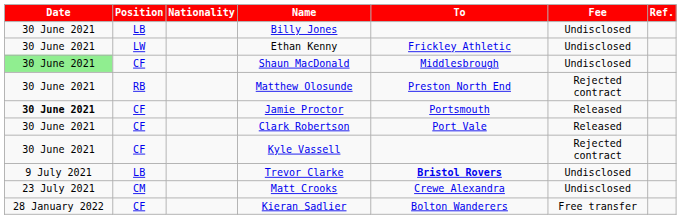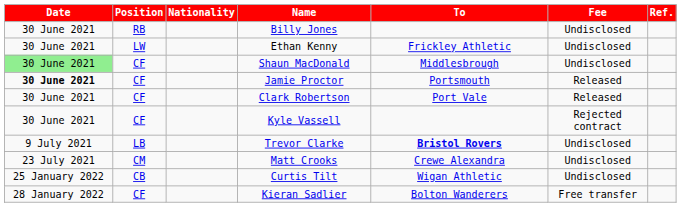 <table class="wikitable"  style="text-align:center; font-size:90%; ">
 <tr>
 <th style="background:red;color:white; width:120px;">Date</th>
 <th style="background:red;color:white; width:50px;">Position</th>
 <th style="background:red;color:white; width:50px;">Nationality</th>
 <th style="background:red;color:white; width:150px;">Name</th>
 <th style="background:red;color:white; width:200px;">To</th>
 <th style="background:red;color:white; width:110px;">Fee</th>
 <th style="background:red;color:white; width:25px;">Ref.</th>
 </tr>
 <tr>
 <td>30 June 2021</td>
-<td><a href='#'>LB</a></td>
+<td><a href='#'>RB</a></td>
 <td></td>
 <td><a href='#'>Billy Jones</a></td>
 <td></td>
 <td>Undisclosed</td>
 <td></td>
 </tr>
 <tr>
 <td>30 June 2021</td>
 <td><a href='#'>LW</a></td>
 <td></td>
 <td>Ethan Kenny</td>
 <td> <a href='#'>Frickley Athletic</a></td>
 <td>Undisclosed</td>
 <td></td>
 </tr>
 <tr>
 <td style="background: lightgreen;">30 June 2021</td>
 <td><a href='#'>CF</a></td>
 <td></td>
 <td><a href='#'>Shaun MacDonald</a></td>
 <td> <a href='#'>Middlesbrough</a></td>
 <td>Undisclosed</td>
-<td></td>
-</tr>
-<tr>
-<td>30 June 2021</td>
-<td><a href='#'>RB</a></td>
-<td></td>
-<td><a href='#'>Matthew Olosunde</a></td>
-<td> <a href='#'>Preston North End</a></td>
-<td>Rejected contract</td>
 <td></td>
 </tr>
 <tr>
 <td><strong>30 June 2021</strong></td>
 <td><a href='#'>CF</a></td>
 <td></td>
 <td><a href='#'>Jamie Proctor</a></td>
 <td> <a href='#'>Portsmouth</a></td>
 <td>Released</td>
 <td></td>
 </tr>
 <tr>
 <td>30 June 2021</td>
 <td><a href='#'>CF</a></td>
 <td></td>
 <td><a href='#'>Clark Robertson</a></td>
 <td> <a href='#'>Port Vale</a></td>
 <td>Released</td>
 <td></td>
 </tr>
 <tr>
 <td>30 June 2021</td>
 <td><a href='#'>CF</a></td>
 <td></td>
 <td><a href='#'>Kyle Vassell</a></td>
 <td></td>
 <td>Rejected contract</td>
 <td></td>
 </tr>
 <tr>
 <td>9 July 2021</td>
 <td><a href='#'>LB</a></td>
 <td></td>
 <td><a href='#'>Trevor Clarke</a></td>
 <td><strong> <a href='#'>Bristol Rovers</a></strong></td>
 <td>Undisclosed</td>
 <td></td>
 </tr>
 <tr>
 <td>23 July 2021</td>
 <td><a href='#'>CM</a></td>
 <td></td>
 <td><a href='#'>Matt Crooks</a></td>
 <td> <a href='#'>Crewe Alexandra</a></td>
 <td>Undisclosed</td>
 <td></td>
 </tr>
 <tr>
+<td>25 January 2022</td>
+<td><a href='#'>CB</a></td>
+<td></td>
+<td><a href='#'>Curtis Tilt</a></td>
+<td> <a href='#'>Wigan Athletic</a></td>
+<td>Undisclosed</td>
+<td></td>
+</tr>
+<tr>
 <td>28 January 2022</td>
 <td><a href='#'>CF</a></td>
 <td></td>
 <td><a href='#'>Kieran Sadlier</a></td>
 <td> <a href='#'>Bolton Wanderers</a></td>
 <td>Free transfer</td>
 <td></td>
 </tr>
 </table>
